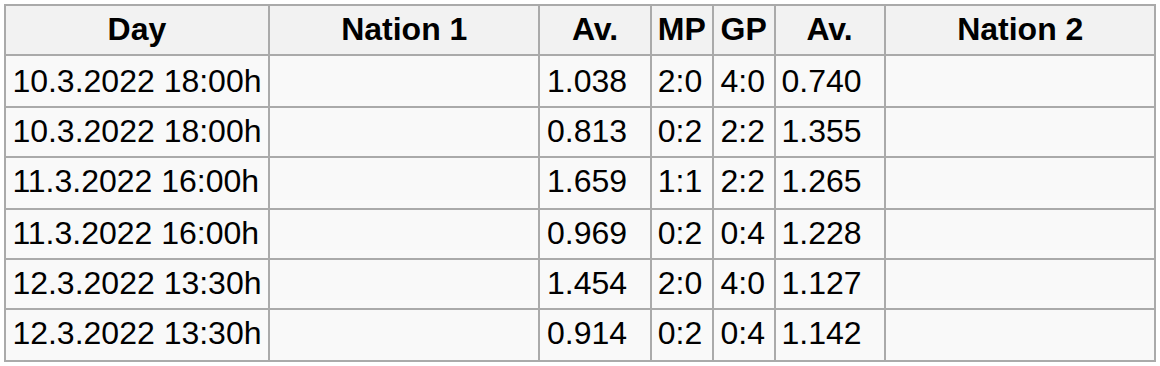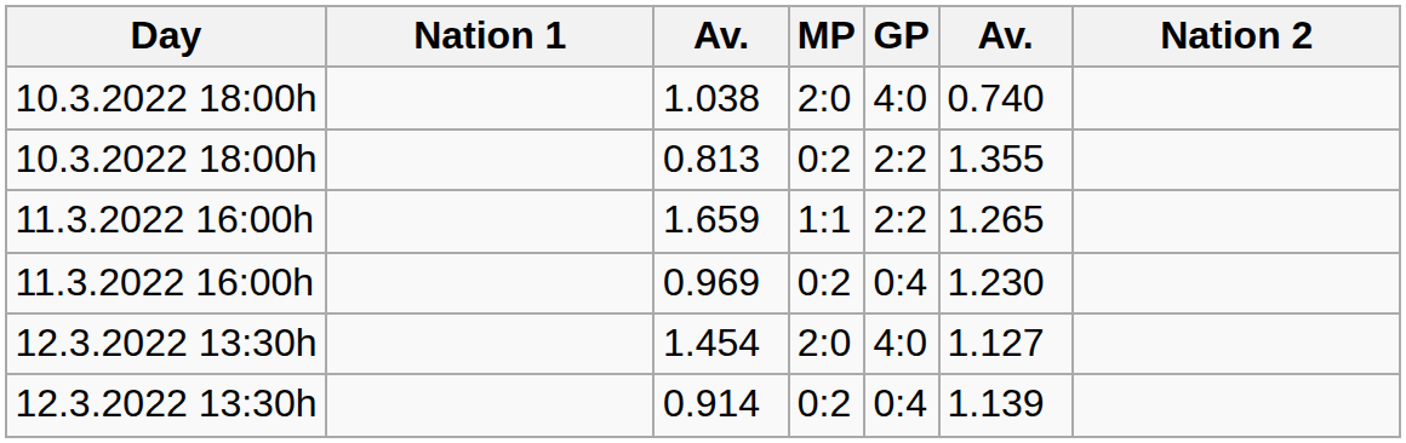 <table class="wikitable" style="text-align:left">
 <tr>
 <th>Day</th>
 <th style="width:8em">Nation 1</th>
 <th style="width:3em">Av.</th>
 <th style="width:1em">MP</th>
 <th style="width:1em">GP</th>
 <th style="width:3em">Av.</th>
 <th style="width:8em">Nation 2</th>
 </tr>
 <tr>
 <td>10.3.2022 18:00h</td>
 <td style="text-align:left"></td>
 <td>1.038</td>
 <td>2:0</td>
 <td>4:0</td>
 <td>0.740</td>
 <td></td>
 </tr>
 <tr>
 <td>10.3.2022 18:00h</td>
 <td style="text-align:left"></td>
 <td>0.813</td>
 <td>0:2</td>
 <td>2:2</td>
 <td>1.355</td>
 <td></td>
 </tr>
 <tr>
 <td>11.3.2022 16:00h</td>
 <td style="text-align:left"></td>
 <td>1.659</td>
 <td>1:1</td>
 <td>2:2</td>
 <td>1.265</td>
 <td></td>
 </tr>
 <tr>
 <td>11.3.2022 16:00h</td>
 <td style="text-align:left"></td>
 <td>0.969</td>
 <td>0:2</td>
 <td>0:4</td>
-<td>1.228</td>
+<td>1.230</td>
 <td></td>
 </tr>
 <tr>
 <td>12.3.2022 13:30h</td>
 <td style="text-align:left"></td>
 <td>1.454</td>
 <td>2:0</td>
 <td>4:0</td>
 <td>1.127</td>
 <td></td>
 </tr>
 <tr>
 <td>12.3.2022 13:30h</td>
 <td style="text-align:left"></td>
 <td>0.914</td>
 <td>0:2</td>
 <td>0:4</td>
-<td>1.142</td>
+<td>1.139</td>
 <td></td>
 </tr>
 </table>
